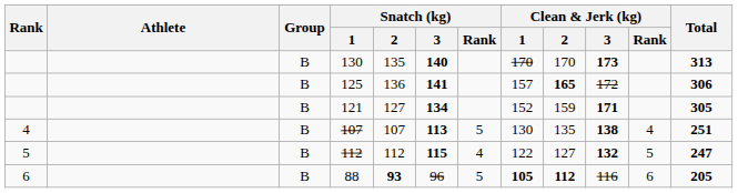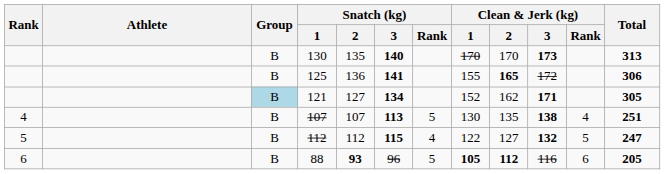 <table class = "wikitable" style="text-align:center;">
 <tr>
 <th rowspan=2 width=40>Rank</th>
 <th rowspan=2 width=250>Athlete</th>
 <th rowspan=2 width=50>Group</th>
 <th colspan=4>Snatch (kg)</th>
 <th colspan=4>Clean & Jerk (kg)</th>
 <th rowspan=2 width=60>Total</th>
 </tr>
 <tr>
 <th width=40>1</th>
 <th width=40>2</th>
 <th width=40>3</th>
 <th width=40>Rank</th>
 <th width=40>1</th>
 <th width=40>2</th>
 <th width=40>3</th>
 <th width=40>Rank</th>
 </tr>
 <tr>
 <td></td>
 <td align=left></td>
 <td>B</td>
 <td>130</td>
 <td>135</td>
 <td><strong>140</strong></td>
 <td></td>
 <td><s>170</s></td>
 <td>170</td>
 <td><strong>173</strong></td>
 <td></td>
 <td><strong>313</strong></td>
 </tr>
 <tr>
 <td></td>
 <td align=left></td>
 <td>B</td>
 <td>125</td>
 <td>136</td>
 <td><strong>141</strong></td>
 <td></td>
-<td>157</td>
+<td>155</td>
 <td><strong>165</strong></td>
 <td><s>172</s></td>
 <td></td>
 <td><strong>306</strong></td>
 </tr>
 <tr>
 <td></td>
 <td align=left></td>
-<td>B</td>
+<td style="background: lightblue;">B</td>
 <td>121</td>
 <td>127</td>
 <td><strong>134</strong></td>
 <td></td>
 <td>152</td>
-<td>159</td>
+<td>162</td>
 <td><strong>171</strong></td>
 <td></td>
 <td><strong>305</strong></td>
 </tr>
 <tr>
 <td>4</td>
 <td align=left></td>
 <td>B</td>
 <td><s>107</s></td>
 <td>107</td>
 <td><strong>113</strong></td>
 <td>5</td>
 <td>130</td>
 <td>135</td>
 <td><strong>138</strong></td>
 <td>4</td>
 <td><strong>251</strong></td>
 </tr>
 <tr>
 <td>5</td>
 <td align=left></td>
 <td>B</td>
 <td><s>112</s></td>
 <td>112</td>
 <td><strong>115</strong></td>
 <td>4</td>
 <td>122</td>
 <td>127</td>
 <td><strong>132</strong></td>
 <td>5</td>
 <td><strong>247</strong></td>
 </tr>
 <tr>
 <td>6</td>
 <td align=left></td>
 <td>B</td>
 <td>88</td>
 <td><strong>93</strong></td>
 <td><s>96</s></td>
 <td>5</td>
 <td><strong>105</strong></td>
 <td><strong>112</strong></td>
 <td><s>116</s></td>
 <td>6</td>
 <td><strong>205</strong></td>
 </tr>
 </table>
